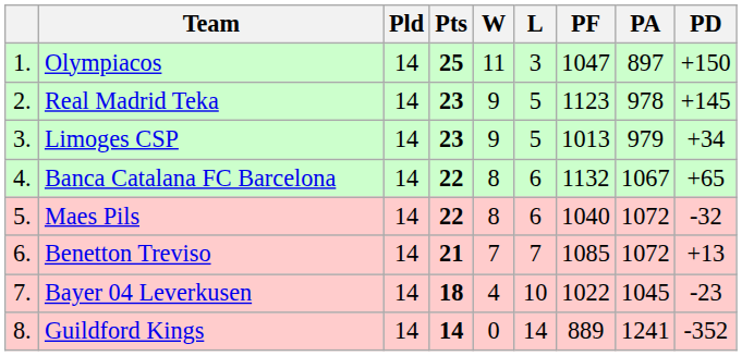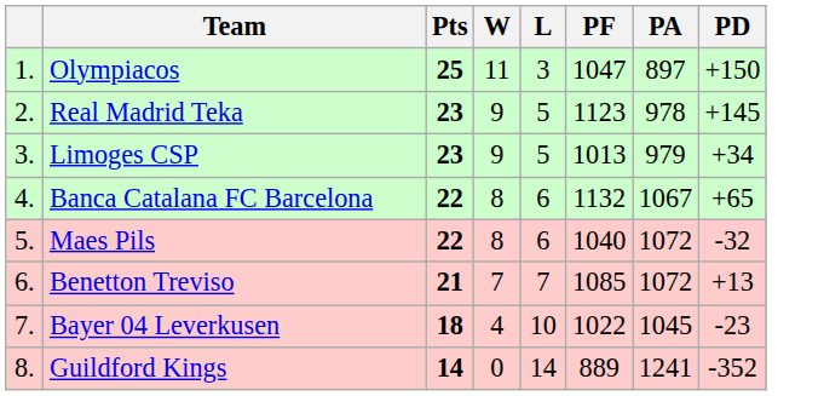 <table class="wikitable" style="text-align:center">
 <tr>
 <th width=15></th>
 <th width=220>Team</th>
-<th width=20>Pld</th>
 <th width=20>Pts</th>
 <th width=20>W</th>
 <th width=20>L</th>
 <th width=20>PF</th>
 <th width=20>PA</th>
 <th width=20>PD</th>
 </tr>
 <tr style="background: #ccffcc;">
 <td>1.</td>
 <td align=left> <a href='#'>Olympiacos</a></td>
-<td>14</td>
 <td><strong>25</strong></td>
 <td>11</td>
 <td>3</td>
 <td>1047</td>
 <td>897</td>
 <td>+150</td>
 </tr>
 <tr style="background: #ccffcc;">
 <td>2.</td>
 <td align=left> <a href='#'>Real Madrid Teka</a></td>
-<td>14</td>
 <td><strong>23</strong></td>
 <td>9</td>
 <td>5</td>
 <td>1123</td>
 <td>978</td>
 <td>+145</td>
 </tr>
 <tr style="background: #ccffcc;">
 <td>3.</td>
 <td align=left> <a href='#'>Limoges CSP</a></td>
-<td>14</td>
 <td><strong>23</strong></td>
 <td>9</td>
 <td>5</td>
 <td>1013</td>
 <td>979</td>
 <td>+34</td>
 </tr>
 <tr style="background: #ccffcc;">
 <td>4.</td>
 <td align=left> <a href='#'>Banca Catalana FC Barcelona</a></td>
-<td>14</td>
 <td><strong>22</strong></td>
 <td>8</td>
 <td>6</td>
 <td>1132</td>
 <td>1067</td>
 <td>+65</td>
 </tr>
 <tr style="background: #ffcccc;">
 <td>5.</td>
 <td align=left> <a href='#'>Maes Pils</a></td>
-<td>14</td>
 <td><strong>22</strong></td>
 <td>8</td>
 <td>6</td>
 <td>1040</td>
 <td>1072</td>
 <td>-32</td>
 </tr>
 <tr style="background: #ffcccc;">
 <td>6.</td>
 <td align=left> <a href='#'>Benetton Treviso</a></td>
-<td>14</td>
 <td><strong>21</strong></td>
 <td>7</td>
 <td>7</td>
 <td>1085</td>
 <td>1072</td>
 <td>+13</td>
 </tr>
 <tr style="background: #ffcccc;">
 <td>7.</td>
 <td align=left> <a href='#'>Bayer 04 Leverkusen</a></td>
-<td>14</td>
 <td><strong>18</strong></td>
 <td>4</td>
 <td>10</td>
 <td>1022</td>
 <td>1045</td>
 <td>-23</td>
 </tr>
 <tr style="background: #ffcccc;">
 <td>8.</td>
 <td align=left> <a href='#'>Guildford Kings</a></td>
-<td>14</td>
 <td><strong>14</strong></td>
 <td>0</td>
 <td>14</td>
 <td>889</td>
 <td>1241</td>
 <td>-352</td>
 </tr>
 </table>
